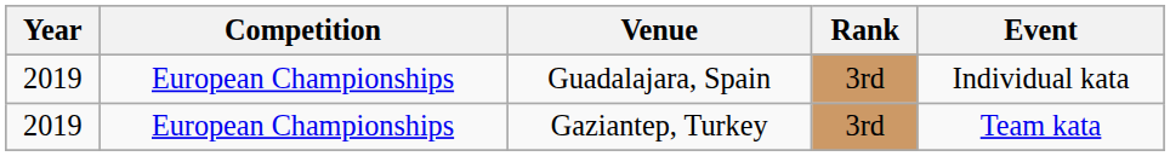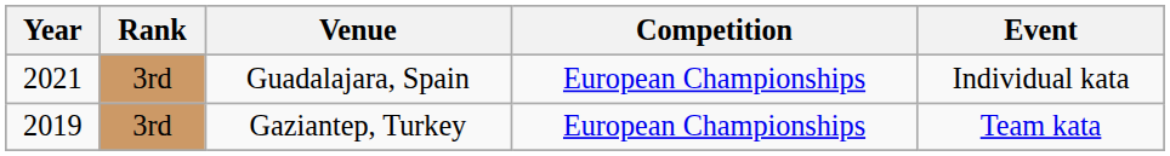 <table class="wikitable sortable" width=45% style="font-size:90%; text-align:center;">
 <tr>
 <th>Year</th>
+<th>Rank</th>
+<th>Venue</th>
 <th>Competition</th>
-<th>Venue</th>
-<th>Rank</th>
 <th>Event</th>
 </tr>
 <tr>
-<td>2019</td>
+<td>2021</td>
+<td bgcolor="cc9966">3rd</td>
+<td>Guadalajara, Spain</td>
 <td><a href='#'>European Championships</a></td>
-<td>Guadalajara, Spain</td>
-<td bgcolor="cc9966">3rd</td>
 <td>Individual kata</td>
 </tr>
 <tr>
 <td>2019</td>
+<td bgcolor="cc9966">3rd</td>
+<td>Gaziantep, Turkey</td>
 <td><a href='#'>European Championships</a></td>
-<td>Gaziantep, Turkey</td>
-<td bgcolor="cc9966">3rd</td>
 <td><a href='#'>Team kata</a></td>
 </tr>
 </table>
